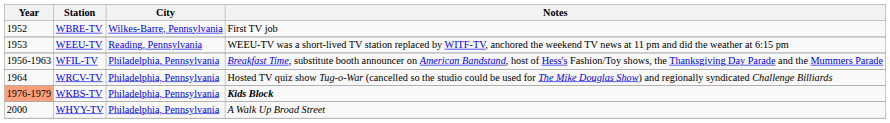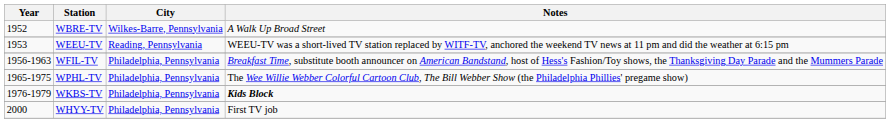 <table class="wikitable sortable">
 <tr>
 <th>Year</th>
 <th>Station</th>
 <th>City</th>
 <th class="unsortable">Notes</th>
 </tr>
 <tr>
 <td>1952</td>
 <td><a href='#'>WBRE-TV</a></td>
 <td><a href='#'>Wilkes-Barre, Pennsylvania</a></td>
-<td>First TV job</td>
+<td><em>A Walk Up Broad Street</em></td>
 </tr>
 <tr>
 </tr>
 <tr>
 <td>1953</td>
 <td><a href='#'>WEEU-TV</a></td>
 <td><a href='#'>Reading, Pennsylvania</a></td>
 <td>WEEU-TV was a short-lived TV station replaced by <a href='#'>WITF-TV</a>, anchored the weekend TV news at 11 pm and did the weather at 6:15 pm</td>
 </tr>
 <tr>
 </tr>
 <tr>
 <td>1956-1963</td>
 <td><a href='#'>WFIL-TV</a></td>
 <td><a href='#'>Philadelphia, Pennsylvania</a></td>
 <td><em><a href='#'>Breakfast Time</a></em>, substitute booth announcer on <em><a href='#'>American Bandstand</a></em>, host of <a href='#'>Hess's</a> Fashion/Toy shows, the <a href='#'>Thanksgiving Day Parade</a> and the <a href='#'>Mummers Parade</a></td>
 </tr>
 <tr>
 </tr>
 <tr>
-<td>1964</td>
-<td><a href='#'>WRCV-TV</a></td>
+</tr>
+<tr>
+<td>1965-1975</td>
+<td><a href='#'>WPHL-TV</a></td>
 <td><a href='#'>Philadelphia, Pennsylvania</a></td>
-<td>Hosted TV quiz show <em>Tug-o-War</em> (cancelled so the studio could be used for <em><a href='#'>The Mike Douglas Show</a></em>) and regionally syndicated <em>Challenge Billiards</em></td>
+<td>The <em><a href='#'>Wee Willie Webber Colorful Cartoon Club</a></em>, <em>The Bill Webber Show</em> (the <a href='#'>Philadelphia Phillies</a>' pregame show)</td>
 </tr>
 <tr>
 </tr>
 <tr>
-</tr>
-<tr>
-<td style="background: lightsalmon;">1976-1979</td>
+<td>1976-1979</td>
 <td><a href='#'>WKBS-TV</a></td>
 <td><a href='#'>Philadelphia, Pennsylvania</a></td>
 <td><strong><em>Kids Block</em></strong></td>
 </tr>
 <tr>
 </tr>
 <tr>
 <td>2000</td>
 <td><a href='#'>WHYY-TV</a></td>
 <td><a href='#'>Philadelphia, Pennsylvania</a></td>
-<td><em>A Walk Up Broad Street</em></td>
+<td>First TV job</td>
 </tr>
 <tr>
 </tr>
 </table>
